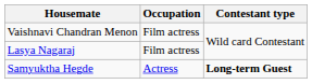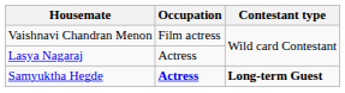 <table class="wikitable">
 <tr>
 <th>Housemate</th>
 <th>Occupation</th>
 <th>Contestant type</th>
 </tr>
 <tr>
 <td>Vaishnavi Chandran Menon</td>
 <td>Film actress</td>
 <td rowspan="2">Wild card Contestant</td>
 </tr>
 <tr>
 <td><a href='#'>Lasya Nagaraj</a></td>
-<td>Film actress</td>
+<td>Actress</td>
 </tr>
 <tr>
 <td><a href='#'>Samyuktha Hegde</a></td>
-<td><a href='#'>Actress</a></td>
+<td><strong><a href='#'>Actress</a></strong></td>
 <td><strong>Long-term Guest</strong></td>
 </tr>
 </table>
